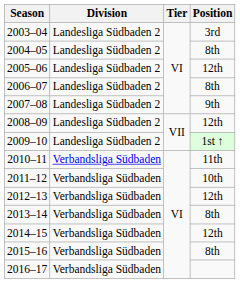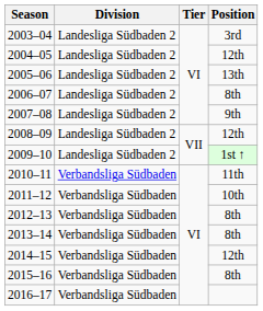 <table class="wikitable">
 <tr>
 <th>Season</th>
 <th>Division</th>
 <th>Tier</th>
 <th>Position</th>
 </tr>
 <tr align="center">
 <td>2003–04</td>
 <td align="left">Landesliga Südbaden 2</td>
 <td rowspan=5>VI</td>
 <td>3rd</td>
 </tr>
 <tr align="center">
 <td>2004–05</td>
 <td align="left">Landesliga Südbaden 2</td>
-<td>8th</td>
+<td>12th</td>
 </tr>
 <tr align="center">
 <td>2005–06</td>
 <td align="left">Landesliga Südbaden 2</td>
-<td>12th</td>
+<td>13th</td>
 </tr>
 <tr align="center">
 <td>2006–07</td>
 <td align="left">Landesliga Südbaden 2</td>
 <td>8th</td>
 </tr>
 <tr align="center">
 <td>2007–08</td>
 <td align="left">Landesliga Südbaden 2</td>
 <td>9th</td>
 </tr>
 <tr align="center">
 <td>2008–09</td>
 <td align="left">Landesliga Südbaden 2</td>
 <td rowspan=2>VII</td>
 <td>12th</td>
 </tr>
 <tr align="center">
 <td>2009–10</td>
 <td align="left">Landesliga Südbaden 2</td>
 <td style="background:#ddffdd">1st ↑</td>
 </tr>
 <tr align="center">
 <td>2010–11</td>
 <td align="left"><a href='#'>Verbandsliga Südbaden</a></td>
 <td rowspan=7>VI</td>
 <td>11th</td>
 </tr>
 <tr align="center">
 <td>2011–12</td>
 <td align="left">Verbandsliga Südbaden</td>
 <td>10th</td>
 </tr>
 <tr align="center">
 <td>2012–13</td>
 <td align="left">Verbandsliga Südbaden</td>
-<td>12th</td>
+<td>8th</td>
 </tr>
 <tr align="center">
 <td>2013–14</td>
 <td align="left">Verbandsliga Südbaden</td>
 <td>8th</td>
 </tr>
 <tr align="center">
 <td>2014–15</td>
 <td align="left">Verbandsliga Südbaden</td>
 <td>12th</td>
 </tr>
 <tr align="center">
 <td>2015–16</td>
 <td align="left">Verbandsliga Südbaden</td>
 <td>8th</td>
 </tr>
 <tr align="center">
 <td>2016–17</td>
 <td align="left">Verbandsliga Südbaden</td>
 <td></td>
 </tr>
 </table>
